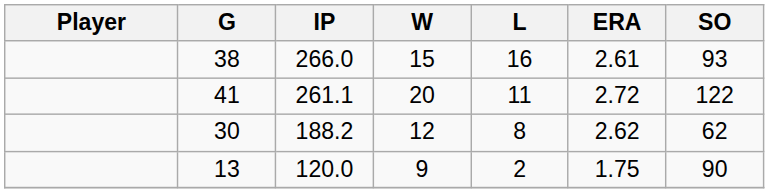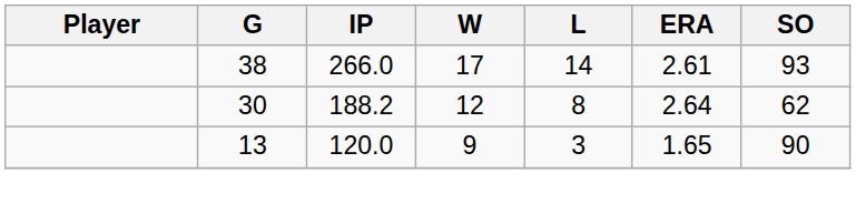 <table class="wikitable sortable">
 <tr>
 <th bgcolor="#DDDDFF" width="16%">Player</th>
 <th bgcolor="#DDDDFF" width="9%">G</th>
 <th bgcolor="#DDDDFF" width="9%">IP</th>
 <th bgcolor="#DDDDFF" width="9%">W</th>
 <th bgcolor="#DDDDFF" width="9%">L</th>
 <th bgcolor="#DDDDFF" width="9%">ERA</th>
 <th bgcolor="#DDDDFF" width="9%">SO</th>
 </tr>
 <tr align="center">
 <td></td>
 <td>38</td>
 <td>266.0</td>
-<td>15</td>
-<td>16</td>
+<td>17</td>
+<td>14</td>
 <td>2.61</td>
 <td>93</td>
-</tr>
-<tr align="center">
-<td></td>
-<td>41</td>
-<td>261.1</td>
-<td>20</td>
-<td>11</td>
-<td>2.72</td>
-<td>122</td>
 </tr>
 <tr align="center">
 <td></td>
 <td>30</td>
 <td>188.2</td>
 <td>12</td>
 <td>8</td>
-<td>2.62</td>
+<td>2.64</td>
 <td>62</td>
 </tr>
 <tr align="center">
 <td></td>
 <td>13</td>
 <td>120.0</td>
 <td>9</td>
-<td>2</td>
-<td>1.75</td>
+<td>3</td>
+<td>1.65</td>
 <td>90</td>
 </tr>
 <tr align="center">
 </tr>
 </table>
